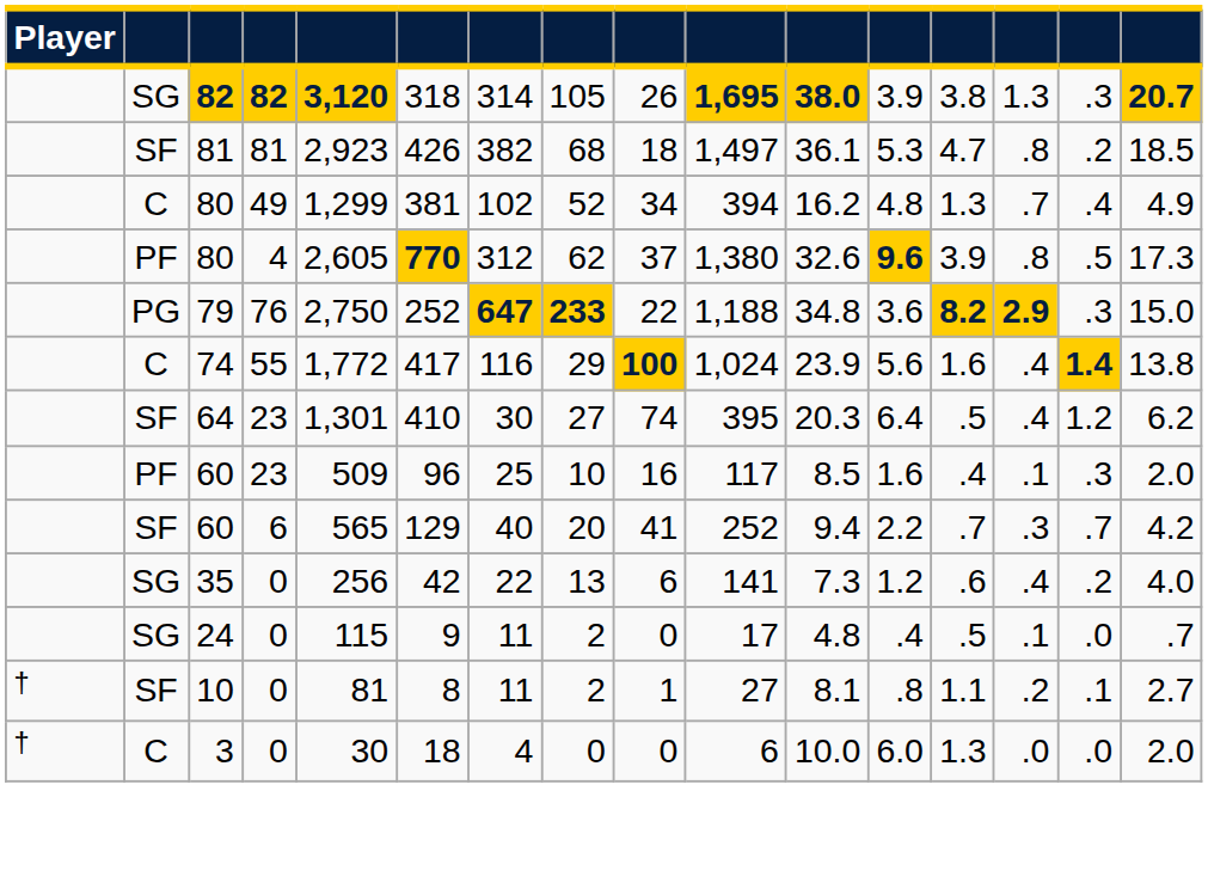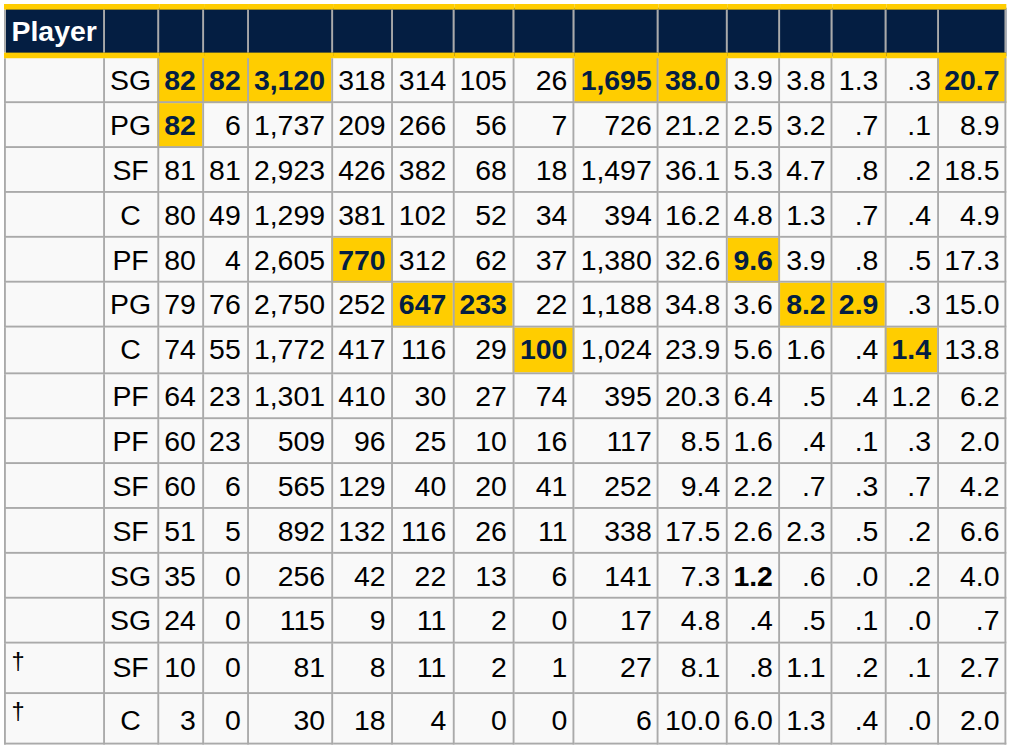 <table class="wikitable sortable" style="font-size: 95%; text-align:right;">
 <tr>
 <th style="background:#041E42; color:#FFFFFF; border-top:#FFCD00 3px solid; border-bottom:#FFCD00 3px solid;">Player</th>
 <th style="background:#041E42; color:#FFFFFF; border-top:#FFCD00 3px solid; border-bottom:#FFCD00 3px solid;"></th>
 <th style="background:#041E42; color:#FFFFFF; border-top:#FFCD00 3px solid; border-bottom:#FFCD00 3px solid;"></th>
 <th style="background:#041E42; color:#FFFFFF; border-top:#FFCD00 3px solid; border-bottom:#FFCD00 3px solid;"></th>
 <th style="background:#041E42; color:#FFFFFF; border-top:#FFCD00 3px solid; border-bottom:#FFCD00 3px solid;"></th>
 <th style="background:#041E42; color:#FFFFFF; border-top:#FFCD00 3px solid; border-bottom:#FFCD00 3px solid;"></th>
 <th style="background:#041E42; color:#FFFFFF; border-top:#FFCD00 3px solid; border-bottom:#FFCD00 3px solid;"></th>
 <th style="background:#041E42; color:#FFFFFF; border-top:#FFCD00 3px solid; border-bottom:#FFCD00 3px solid;"></th>
 <th style="background:#041E42; color:#FFFFFF; border-top:#FFCD00 3px solid; border-bottom:#FFCD00 3px solid;"></th>
 <th style="background:#041E42; color:#FFFFFF; border-top:#FFCD00 3px solid; border-bottom:#FFCD00 3px solid;"></th>
 <th style="background:#041E42; color:#FFFFFF; border-top:#FFCD00 3px solid; border-bottom:#FFCD00 3px solid;"></th>
 <th style="background:#041E42; color:#FFFFFF; border-top:#FFCD00 3px solid; border-bottom:#FFCD00 3px solid;"></th>
 <th style="background:#041E42; color:#FFFFFF; border-top:#FFCD00 3px solid; border-bottom:#FFCD00 3px solid;"></th>
 <th style="background:#041E42; color:#FFFFFF; border-top:#FFCD00 3px solid; border-bottom:#FFCD00 3px solid;"></th>
 <th style="background:#041E42; color:#FFFFFF; border-top:#FFCD00 3px solid; border-bottom:#FFCD00 3px solid;"></th>
 <th style="background:#041E42; color:#FFFFFF; border-top:#FFCD00 3px solid; border-bottom:#FFCD00 3px solid;"></th>
 </tr>
 <tr>
 <td style="text-align:left;"></td>
 <td style="text-align:center;">SG</td>
 <td style="background:#FFCD00; color:#041E42;"><strong>82</strong></td>
 <td style="background:#FFCD00; color:#041E42;"><strong>82</strong></td>
 <td style="background:#FFCD00; color:#041E42;"><strong>3,120</strong></td>
 <td>318</td>
 <td>314</td>
 <td>105</td>
 <td>26</td>
 <td style="background:#FFCD00; color:#041E42;"><strong>1,695</strong></td>
 <td style="background:#FFCD00; color:#041E42;"><strong>38.0</strong></td>
 <td>3.9</td>
 <td>3.8</td>
 <td>1.3</td>
 <td>.3</td>
 <td style="background:#FFCD00; color:#041E42;"><strong>20.7</strong></td>
+</tr>
+<tr>
+<td style="text-align:left;"></td>
+<td style="text-align:center;">PG</td>
+<td style="background:#FFCD00; color:#041E42;"><strong>82</strong></td>
+<td>6</td>
+<td>1,737</td>
+<td>209</td>
+<td>266</td>
+<td>56</td>
+<td>7</td>
+<td>726</td>
+<td>21.2</td>
+<td>2.5</td>
+<td>3.2</td>
+<td>.7</td>
+<td>.1</td>
+<td>8.9</td>
 </tr>
 <tr>
 <td style="text-align:left;"></td>
 <td style="text-align:center;">SF</td>
 <td>81</td>
 <td>81</td>
 <td>2,923</td>
 <td>426</td>
 <td>382</td>
 <td>68</td>
 <td>18</td>
 <td>1,497</td>
 <td>36.1</td>
 <td>5.3</td>
 <td>4.7</td>
 <td>.8</td>
 <td>.2</td>
 <td>18.5</td>
 </tr>
 <tr>
 <td style="text-align:left;"></td>
 <td style="text-align:center;">C</td>
 <td>80</td>
 <td>49</td>
 <td>1,299</td>
 <td>381</td>
 <td>102</td>
 <td>52</td>
 <td>34</td>
 <td>394</td>
 <td>16.2</td>
 <td>4.8</td>
 <td>1.3</td>
 <td>.7</td>
 <td>.4</td>
 <td>4.9</td>
 </tr>
 <tr>
 <td style="text-align:left;"></td>
 <td style="text-align:center;">PF</td>
 <td>80</td>
 <td>4</td>
 <td>2,605</td>
 <td style="background:#FFCD00; color:#041E42;"><strong>770</strong></td>
 <td>312</td>
 <td>62</td>
 <td>37</td>
 <td>1,380</td>
 <td>32.6</td>
 <td style="background:#FFCD00; color:#041E42;"><strong>9.6</strong></td>
 <td>3.9</td>
 <td>.8</td>
 <td>.5</td>
 <td>17.3</td>
 </tr>
 <tr>
 <td style="text-align:left;"></td>
 <td style="text-align:center;">PG</td>
 <td>79</td>
 <td>76</td>
 <td>2,750</td>
 <td>252</td>
 <td style="background:#FFCD00; color:#041E42;"><strong>647</strong></td>
 <td style="background:#FFCD00; color:#041E42;"><strong>233</strong></td>
 <td>22</td>
 <td>1,188</td>
 <td>34.8</td>
 <td>3.6</td>
 <td style="background:#FFCD00; color:#041E42;"><strong>8.2</strong></td>
 <td style="background:#FFCD00; color:#041E42;"><strong>2.9</strong></td>
 <td>.3</td>
 <td>15.0</td>
 </tr>
 <tr>
 <td style="text-align:left;"></td>
 <td style="text-align:center;">C</td>
 <td>74</td>
 <td>55</td>
 <td>1,772</td>
 <td>417</td>
 <td>116</td>
 <td>29</td>
 <td style="background:#FFCD00; color:#041E42;"><strong>100</strong></td>
 <td>1,024</td>
 <td>23.9</td>
 <td>5.6</td>
 <td>1.6</td>
 <td>.4</td>
 <td style="background:#FFCD00; color:#041E42;"><strong>1.4</strong></td>
 <td>13.8</td>
 </tr>
 <tr>
 <td style="text-align:left;"></td>
-<td style="text-align:center;">SF</td>
+<td style="text-align:center;">PF</td>
 <td>64</td>
 <td>23</td>
 <td>1,301</td>
 <td>410</td>
 <td>30</td>
 <td>27</td>
 <td>74</td>
 <td>395</td>
 <td>20.3</td>
 <td>6.4</td>
 <td>.5</td>
 <td>.4</td>
 <td>1.2</td>
 <td>6.2</td>
 </tr>
 <tr>
 <td style="text-align:left;"></td>
 <td style="text-align:center;">PF</td>
 <td>60</td>
 <td>23</td>
 <td>509</td>
 <td>96</td>
 <td>25</td>
 <td>10</td>
 <td>16</td>
 <td>117</td>
 <td>8.5</td>
 <td>1.6</td>
 <td>.4</td>
 <td>.1</td>
 <td>.3</td>
 <td>2.0</td>
 </tr>
 <tr>
 <td style="text-align:left;"></td>
 <td style="text-align:center;">SF</td>
 <td>60</td>
 <td>6</td>
 <td>565</td>
 <td>129</td>
 <td>40</td>
 <td>20</td>
 <td>41</td>
 <td>252</td>
 <td>9.4</td>
 <td>2.2</td>
 <td>.7</td>
 <td>.3</td>
 <td>.7</td>
 <td>4.2</td>
 </tr>
 <tr>
 <td style="text-align:left;"></td>
+<td style="text-align:center;">SF</td>
+<td>51</td>
+<td>5</td>
+<td>892</td>
+<td>132</td>
+<td>116</td>
+<td>26</td>
+<td>11</td>
+<td>338</td>
+<td>17.5</td>
+<td>2.6</td>
+<td>2.3</td>
+<td>.5</td>
+<td>.2</td>
+<td>6.6</td>
+</tr>
+<tr>
+<td style="text-align:left;"></td>
 <td style="text-align:center;">SG</td>
 <td>35</td>
 <td>0</td>
 <td>256</td>
 <td>42</td>
 <td>22</td>
 <td>13</td>
 <td>6</td>
 <td>141</td>
 <td>7.3</td>
-<td>1.2</td>
+<td><strong>1.2</strong></td>
 <td>.6</td>
-<td>.4</td>
+<td>.0</td>
 <td>.2</td>
 <td>4.0</td>
 </tr>
 <tr>
 <td style="text-align:left;"></td>
 <td style="text-align:center;">SG</td>
 <td>24</td>
 <td>0</td>
 <td>115</td>
 <td>9</td>
 <td>11</td>
 <td>2</td>
 <td>0</td>
 <td>17</td>
 <td>4.8</td>
 <td>.4</td>
 <td>.5</td>
 <td>.1</td>
 <td>.0</td>
 <td>.7</td>
 </tr>
 <tr>
 <td style="text-align:left;"><sup>†</sup></td>
 <td style="text-align:center;">SF</td>
 <td>10</td>
 <td>0</td>
 <td>81</td>
 <td>8</td>
 <td>11</td>
 <td>2</td>
 <td>1</td>
 <td>27</td>
 <td>8.1</td>
 <td>.8</td>
 <td>1.1</td>
 <td>.2</td>
 <td>.1</td>
 <td>2.7</td>
 </tr>
 <tr>
 <td style="text-align:left;"><sup>†</sup></td>
 <td style="text-align:center;">C</td>
 <td>3</td>
 <td>0</td>
 <td>30</td>
 <td>18</td>
 <td>4</td>
 <td>0</td>
 <td>0</td>
 <td>6</td>
 <td>10.0</td>
 <td>6.0</td>
 <td>1.3</td>
-<td>.0</td>
+<td>.4</td>
 <td>.0</td>
 <td>2.0</td>
 </tr>
 </table>
